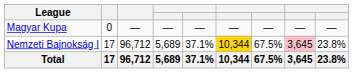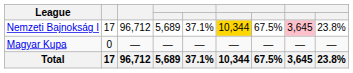 <table class="wikitable sortable" style="text-align:center; font-size:85%;">
 <tr>
 <th rowspan="2">League</th>
 <th rowspan="2"></th>
 <th rowspan="2"></th>
 <th colspan="2"></th>
 <th colspan="2"></th>
 <th colspan="2"></th>
 </tr>
 <tr>
 <th></th>
 <th></th>
 <th></th>
 <th></th>
 <th></th>
 <th></th>
 </tr>
+<tr bgcolor="white">
+<td align=left><a href='#'>Nemzeti Bajnokság I</a></td>
+<td>17</td>
+<td>96,712</td>
+<td>5,689</td>
+<td>37.1%</td>
+<td style="background-color: gold;">10,344</td>
+<td>67.5%</td>
+<td style="background-color: pink;">3,645</td>
+<td>23.8%</td>
+</tr>
 <tr>
 <td align=left><a href='#'>Magyar Kupa</a></td>
 <td>0</td>
 <td>—</td>
 <td>—</td>
 <td>—</td>
 <td>—</td>
 <td>—</td>
 <td>—</td>
 <td>—</td>
-</tr>
-<tr bgcolor="white">
-<td align=left><a href='#'>Nemzeti Bajnokság I</a></td>
-<td>17</td>
-<td>96,712</td>
-<td>5,689</td>
-<td>37.1%</td>
-<td style="background-color: gold;">10,344</td>
-<td>67.5%</td>
-<td style="background-color: pink;">3,645</td>
-<td>23.8%</td>
 </tr>
 <tr>
 <th>Total</th>
 <th>17</th>
 <th>96,712</th>
 <th>5,689</th>
 <th>37.1%</th>
 <th>10,344</th>
 <th>67.5%</th>
 <th>3,645</th>
 <th>23.8%</th>
 </tr>
 </table>
